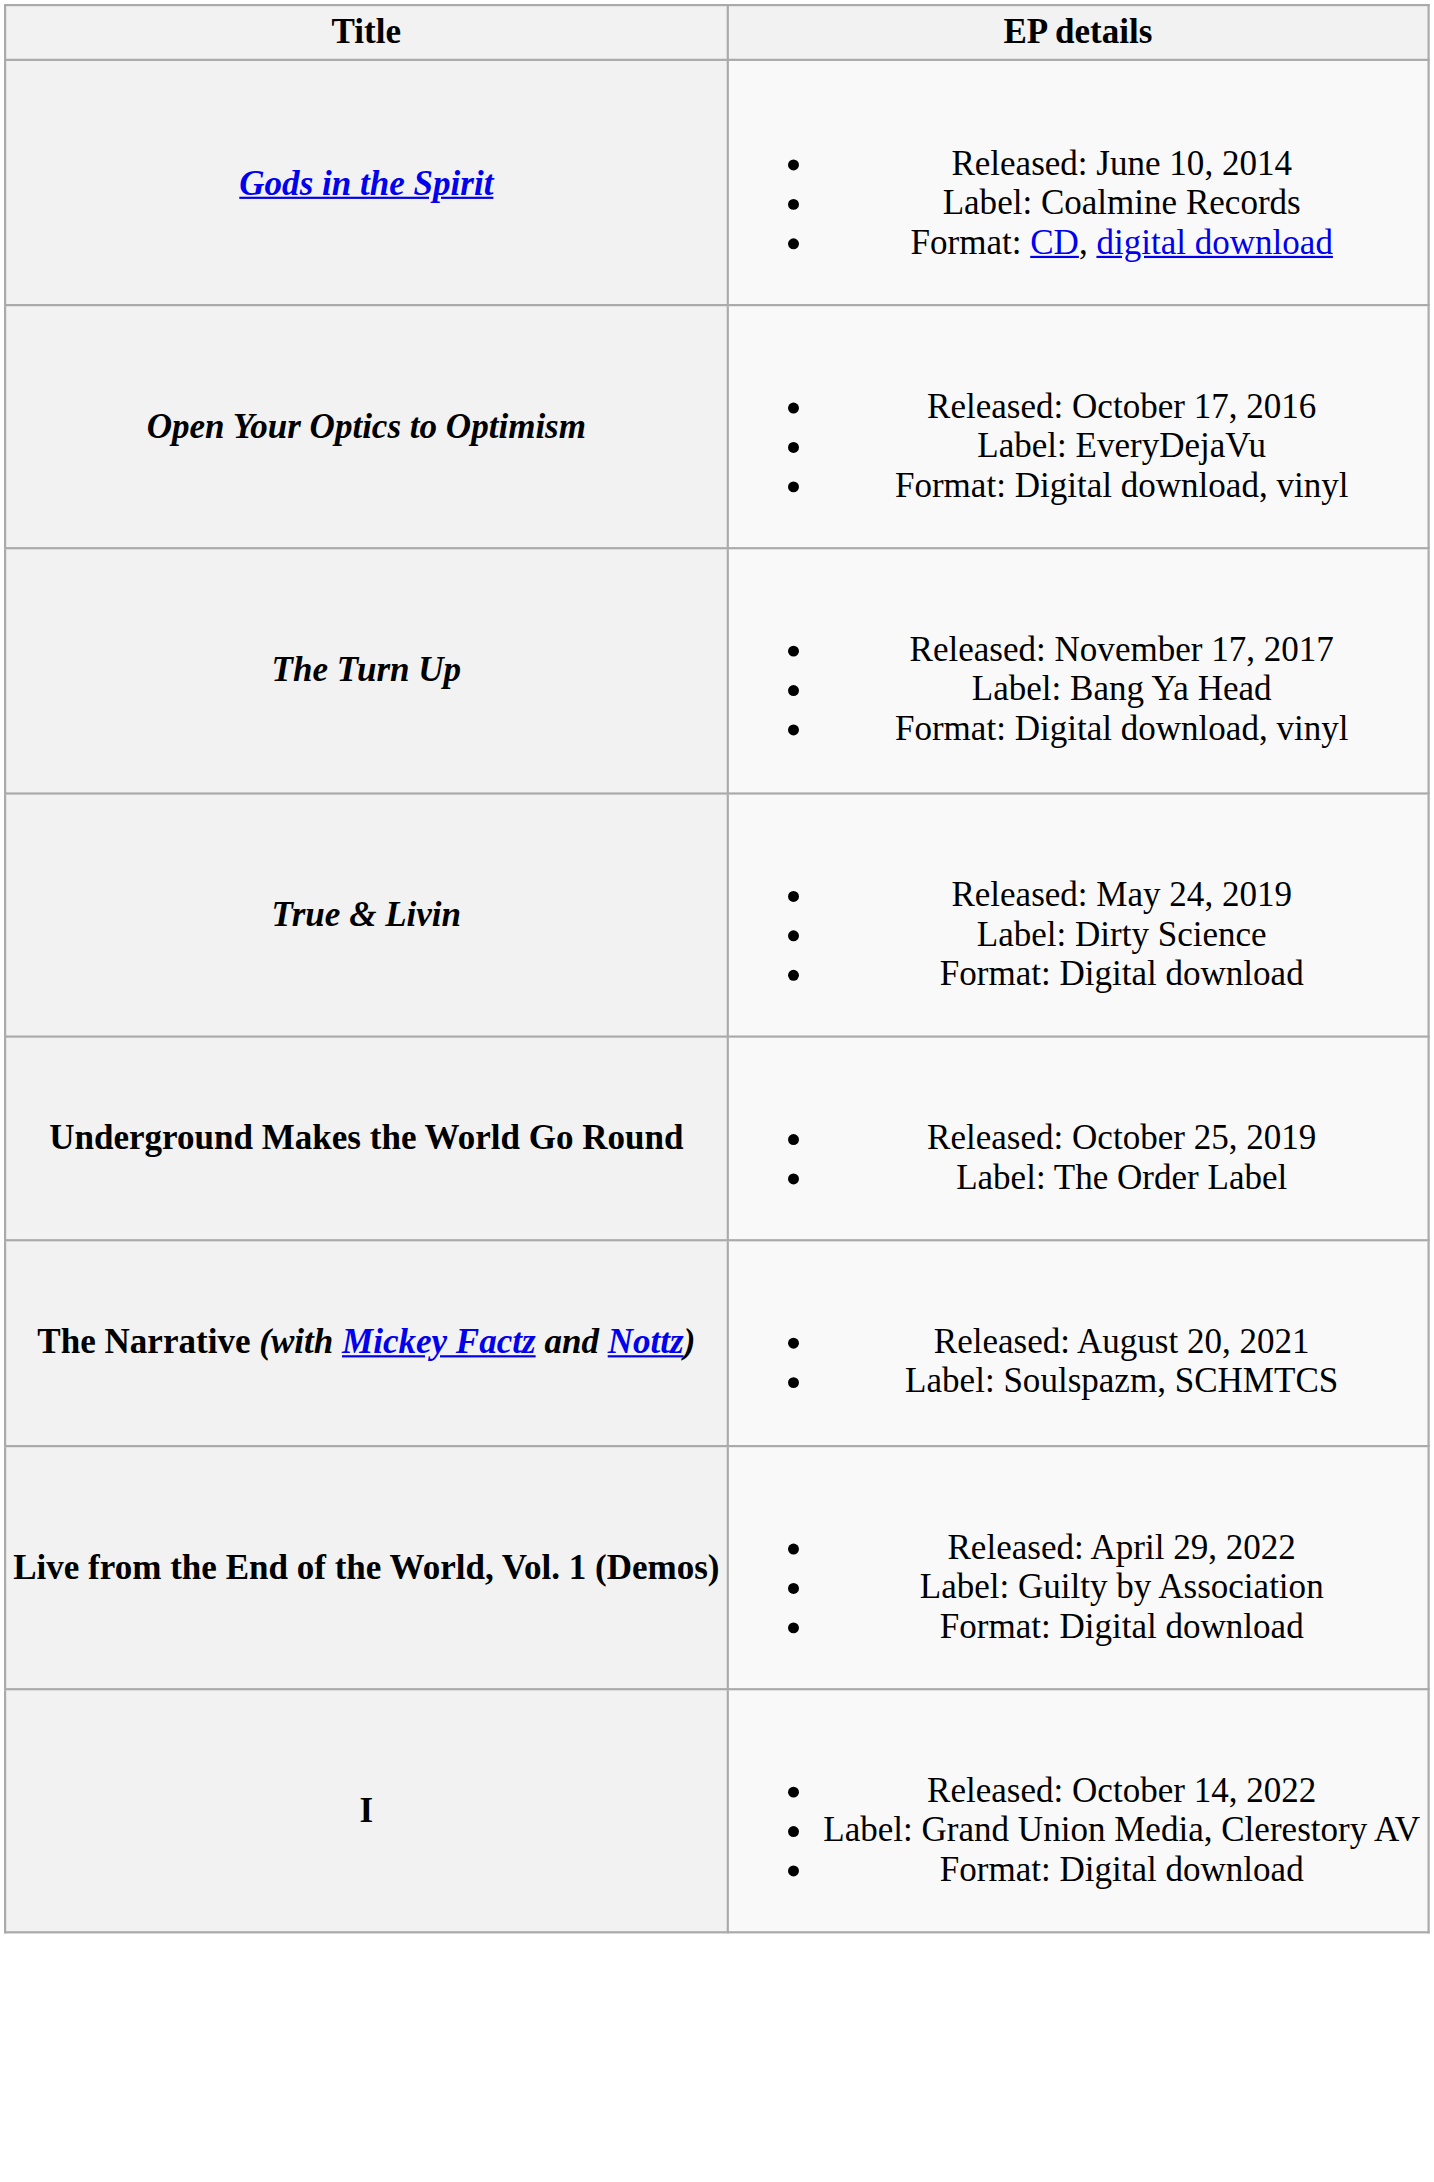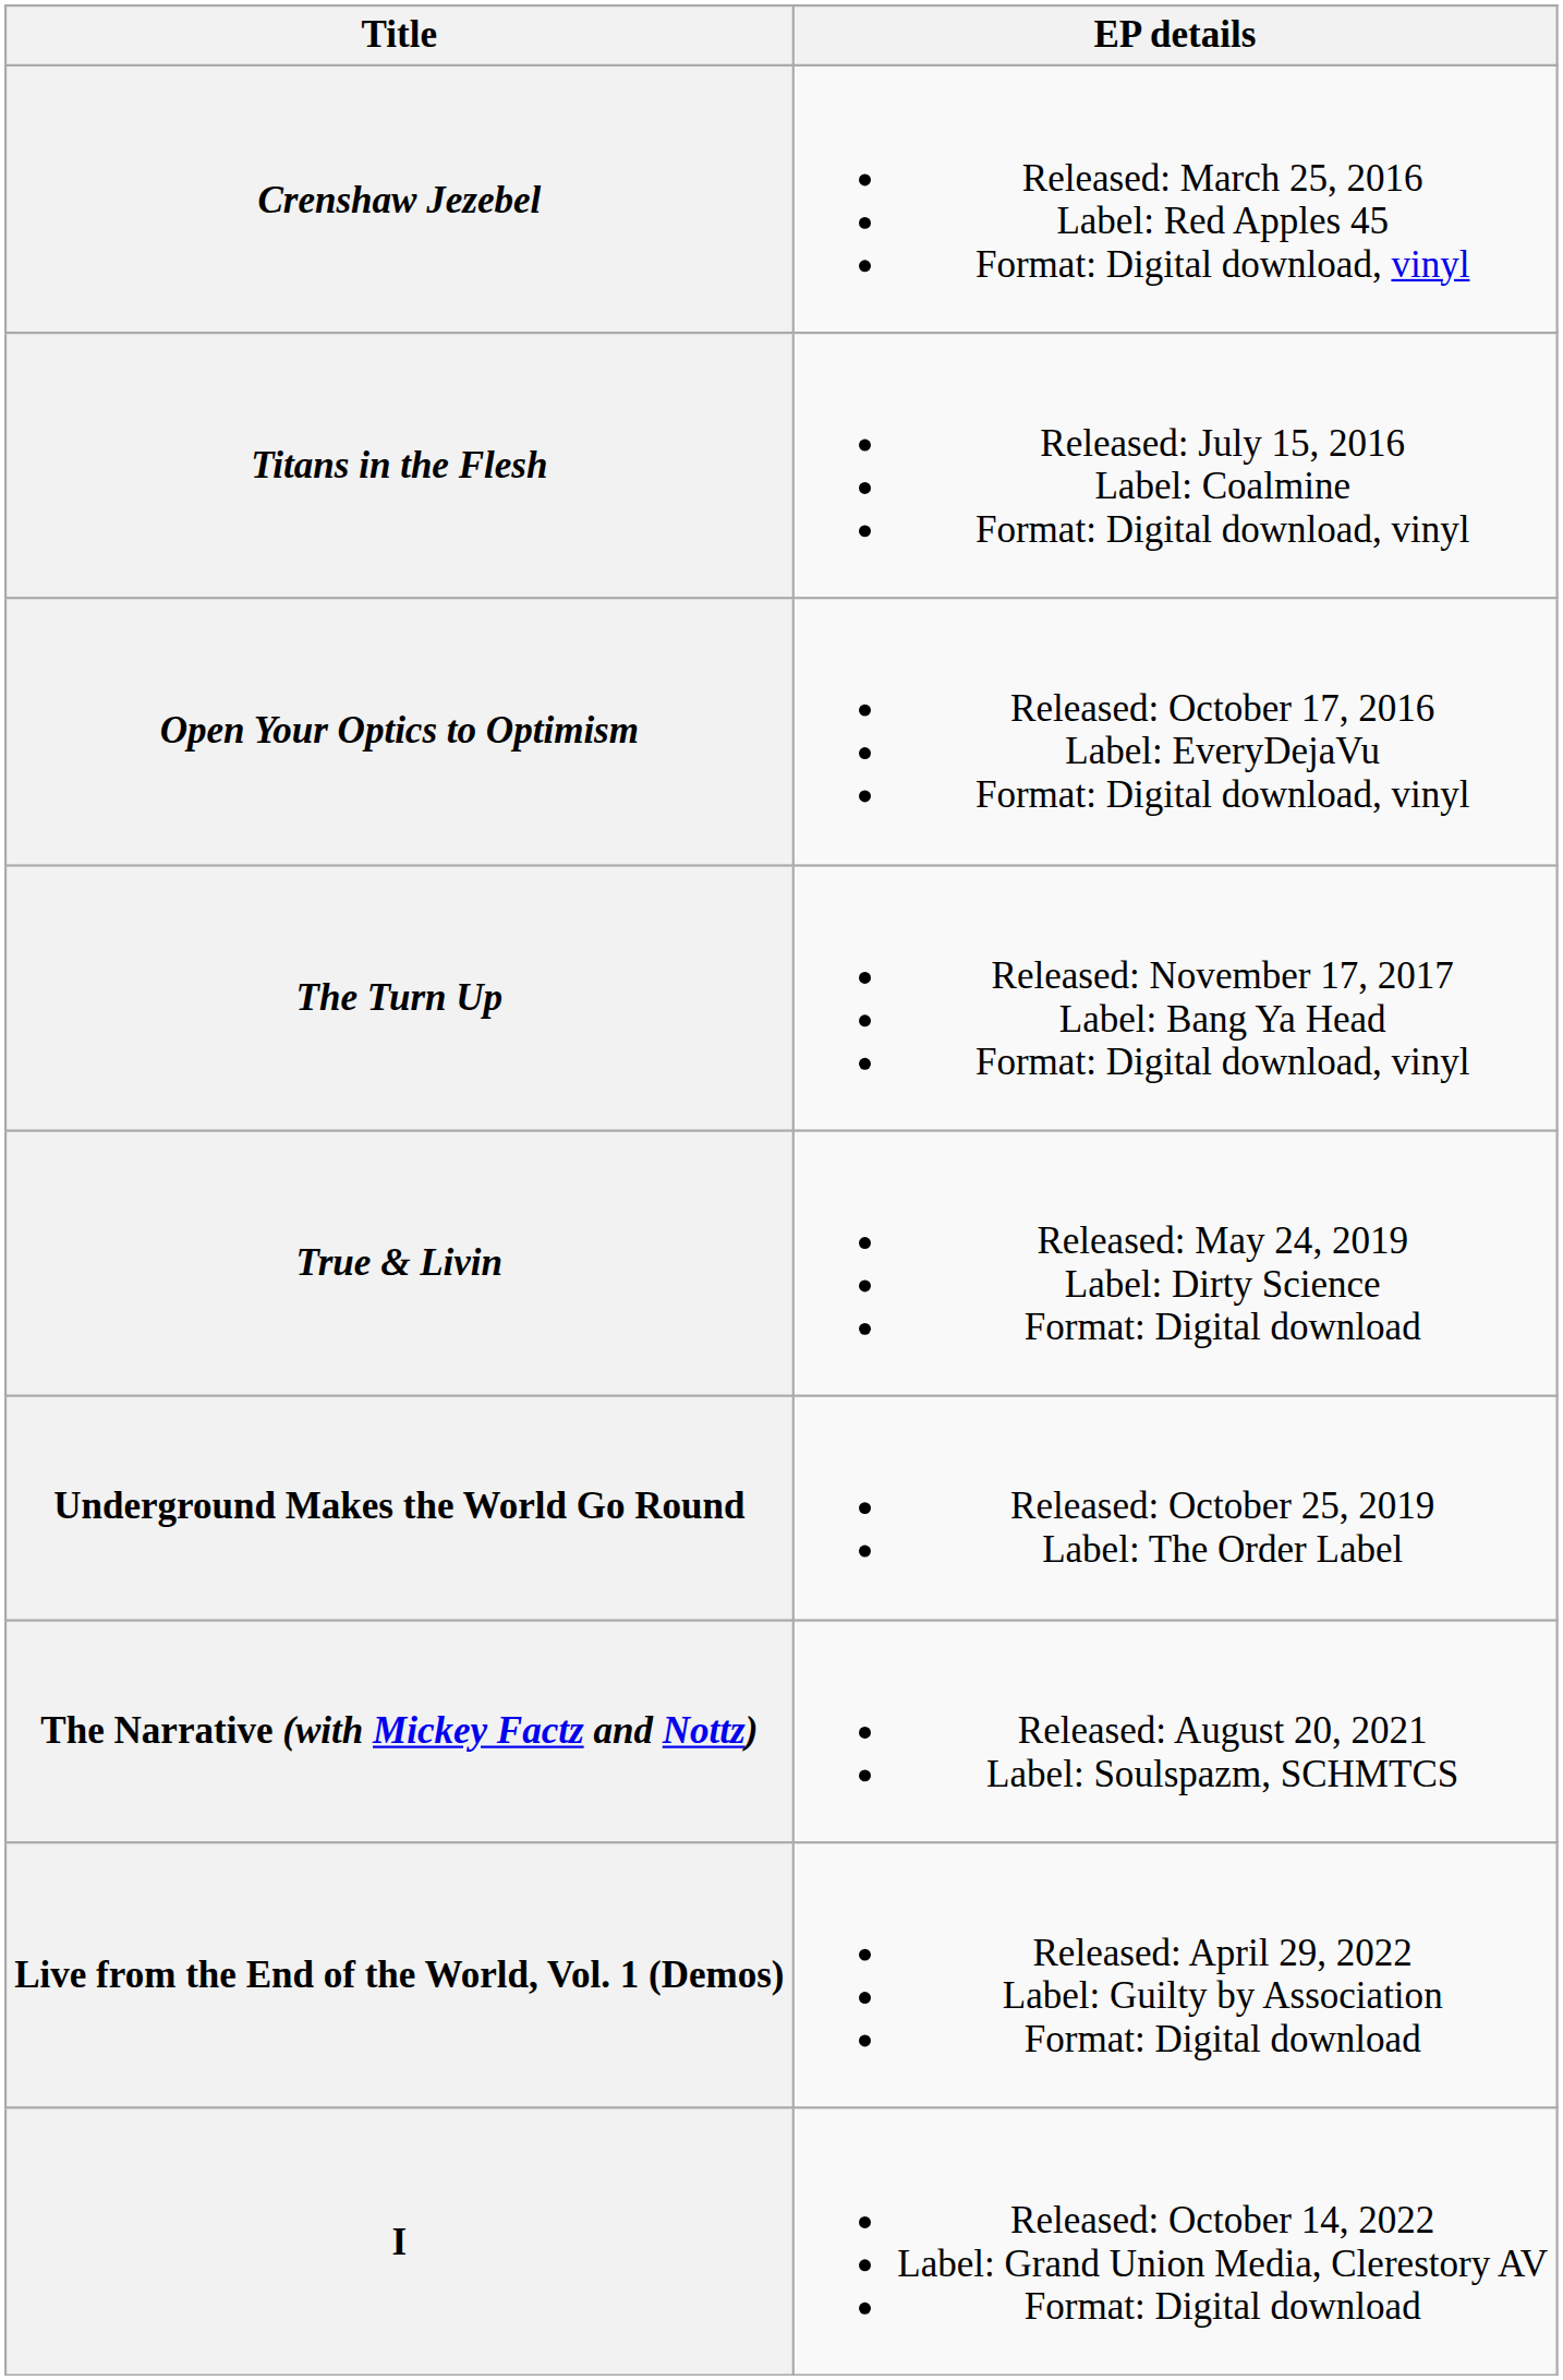 <table class="wikitable plainrowheaders" style="text-align:center;">
 <tr>
 <th scope="col">Title</th>
 <th scope="col">EP details</th>
 </tr>
 <tr>
-<th scope="row"><em><a href='#'>Gods in the Spirit</a></em> </th>
-<td><br><ul><li>Released: June 10, 2014</li><li>Label: Coalmine Records</li><li>Format: <a href='#'>CD</a>, <a href='#'>digital download</a></li></ul></td>
+<th scope="row"><em>Crenshaw Jezebel</em> </th>
+<td><br><ul><li>Released: March 25, 2016</li><li>Label: Red Apples 45</li><li>Format: Digital download, <a href='#'>vinyl</a></li></ul></td>
+</tr>
+<tr>
+<th scope="row"><em>Titans in the Flesh</em> </th>
+<td><br><ul><li>Released: July 15, 2016</li><li>Label: Coalmine</li><li>Format: Digital download, vinyl</li></ul></td>
 </tr>
 <tr>
 <th scope="row"><em>Open Your Optics to Optimism</em> </th>
 <td><br><ul><li>Released: October 17, 2016</li><li>Label: EveryDejaVu</li><li>Format: Digital download, vinyl</li></ul></td>
 </tr>
 <tr>
 <th scope="row"><em>The Turn Up</em> </th>
 <td><br><ul><li>Released: November 17, 2017</li><li>Label: Bang Ya Head</li><li>Format: Digital download, vinyl</li></ul></td>
 </tr>
 <tr>
 <th scope="row"><em>True & Livin<strong> </th>
 <td><br><ul><li>Released: May 24, 2019</li><li>Label: Dirty Science</li><li>Format: Digital download</li></ul></td>
 </tr>
 <tr>
 <th scope="row"></em>Underground Makes the World Go Round<em> </th>
 <td><br><ul><li>Released: October 25, 2019</li><li>Label: The Order Label</li></ul></td>
 </tr>
 <tr>
 <th scope="row"></em>The Narrative<em> (with <a href='#'>Mickey Factz</a> and <a href='#'>Nottz</a>)</th>
 <td><br><ul><li>Released: August 20, 2021</li><li>Label: Soulspazm, SCHMTCS</li></ul></td>
 </tr>
 <tr>
 <th scope="row"></em>Live from the End of the World, Vol. 1 (Demos)<em> </th>
 <td><br><ul><li>Released: April 29, 2022</li><li>Label: Guilty by Association</li><li>Format: Digital download</li></ul></td>
 </tr>
 <tr>
 <th scope="row"></em>I<em> </th>
 <td><br><ul><li>Released: October 14, 2022</li><li>Label: Grand Union Media, Clerestory AV</li><li>Format: Digital download</li></ul></td>
 </tr>
 </table>
